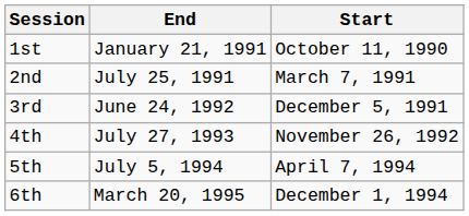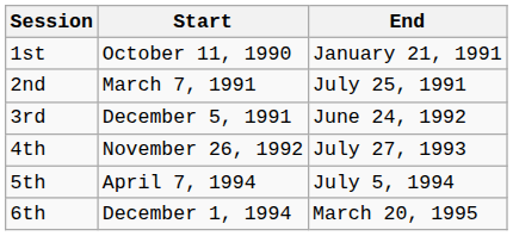 <table class="wikitable">
 <tr>
 <th>Session</th>
+<th>Start</th>
 <th>End</th>
-<th>Start</th>
 </tr>
 <tr>
 <td>1st</td>
+<td>October 11, 1990</td>
 <td>January 21, 1991</td>
-<td>October 11, 1990</td>
 </tr>
 <tr>
 <td>2nd</td>
+<td>March 7, 1991</td>
 <td>July 25, 1991</td>
-<td>March 7, 1991</td>
 </tr>
 <tr>
 <td>3rd</td>
+<td>December 5, 1991</td>
 <td>June 24, 1992</td>
-<td>December 5, 1991</td>
 </tr>
 <tr>
 <td>4th</td>
+<td>November 26, 1992</td>
 <td>July 27, 1993</td>
-<td>November 26, 1992</td>
 </tr>
 <tr>
 <td>5th</td>
+<td>April 7, 1994</td>
 <td>July 5, 1994</td>
-<td>April 7, 1994</td>
 </tr>
 <tr>
 <td>6th</td>
+<td>December 1, 1994</td>
 <td>March 20, 1995</td>
-<td>December 1, 1994</td>
 </tr>
 </table>
